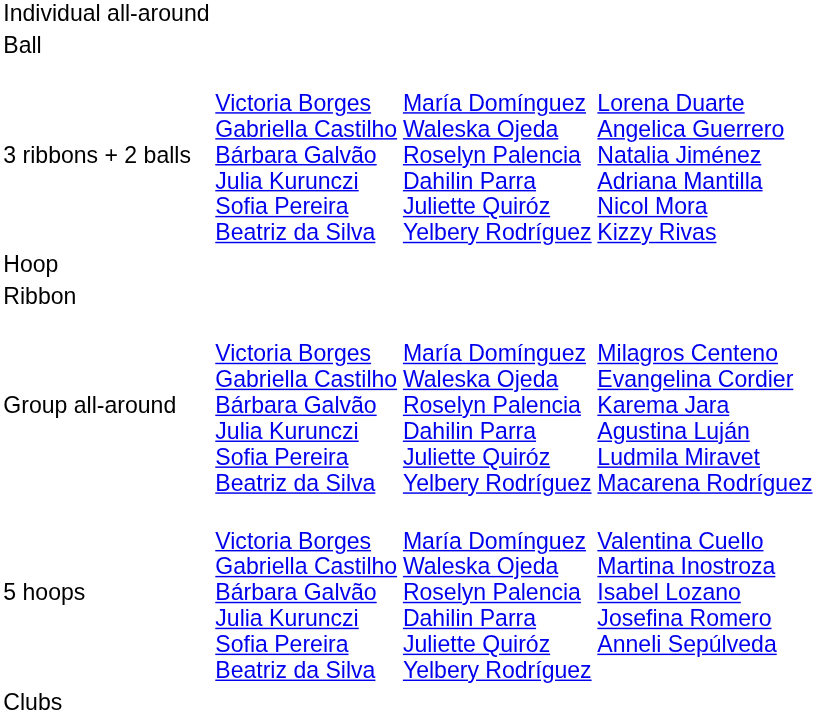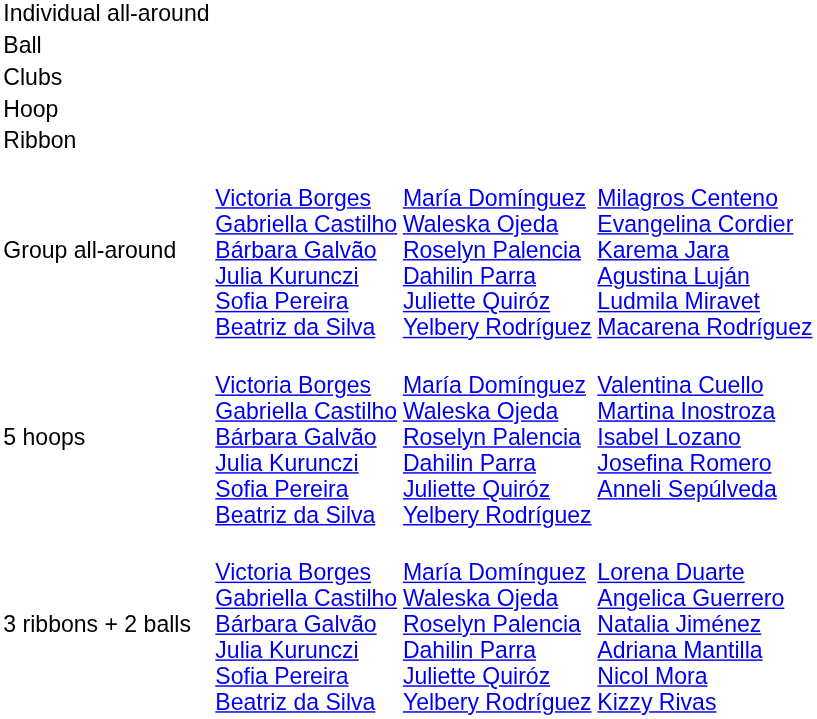 <table>
 <tr>
 <td>Individual all-around</td>
 <td></td>
 <td></td>
 <td></td>
 </tr>
 <tr>
 <td>Ball</td>
 <td></td>
 <td></td>
 <td></td>
 </tr>
 <tr>
-<td>3 ribbons + 2 balls</td>
-<td valign=top><br><a href='#'>Victoria Borges</a><br><a href='#'>Gabriella Castilho</a><br><a href='#'>Bárbara Galvão</a><br><a href='#'>Julia Kurunczi</a><br><a href='#'>Sofia Pereira</a><br><a href='#'>Beatriz da Silva</a></td>
-<td valign=top><br><a href='#'>María Domínguez</a><br><a href='#'>Waleska Ojeda</a><br><a href='#'>Roselyn Palencia</a><br><a href='#'>Dahilin Parra</a><br><a href='#'>Juliette Quiróz</a><br><a href='#'>Yelbery Rodríguez</a></td>
-<td valign=top><br><a href='#'>Lorena Duarte</a><br><a href='#'>Angelica Guerrero</a><br><a href='#'>Natalia Jiménez</a><br><a href='#'>Adriana Mantilla</a><br><a href='#'>Nicol Mora</a><br><a href='#'>Kizzy Rivas</a></td>
+<td>Clubs</td>
+<td></td>
+<td></td>
+<td></td>
 </tr>
 <tr>
 <td>Hoop</td>
 <td></td>
 <td></td>
 <td></td>
 </tr>
 <tr>
 <td>Ribbon</td>
 <td></td>
 <td></td>
 <td></td>
 </tr>
 <tr>
 <td>Group all-around</td>
 <td valign=top><br><a href='#'>Victoria Borges</a><br><a href='#'>Gabriella Castilho</a><br><a href='#'>Bárbara Galvão</a><br><a href='#'>Julia Kurunczi</a><br><a href='#'>Sofia Pereira</a><br><a href='#'>Beatriz da Silva</a></td>
 <td valign=top><br><a href='#'>María Domínguez</a><br><a href='#'>Waleska Ojeda</a><br><a href='#'>Roselyn Palencia</a><br><a href='#'>Dahilin Parra</a><br><a href='#'>Juliette Quiróz</a><br><a href='#'>Yelbery Rodríguez</a></td>
 <td valign=top><br><a href='#'>Milagros Centeno</a><br><a href='#'>Evangelina Cordier</a><br><a href='#'>Karema Jara</a><br><a href='#'>Agustina Luján</a><br><a href='#'>Ludmila Miravet</a><br><a href='#'>Macarena Rodríguez</a></td>
 </tr>
 <tr>
 <td>5 hoops</td>
 <td valign=top><br><a href='#'>Victoria Borges</a><br><a href='#'>Gabriella Castilho</a><br><a href='#'>Bárbara Galvão</a><br><a href='#'>Julia Kurunczi</a><br><a href='#'>Sofia Pereira</a><br><a href='#'>Beatriz da Silva</a></td>
 <td valign=top><br><a href='#'>María Domínguez</a><br><a href='#'>Waleska Ojeda</a><br><a href='#'>Roselyn Palencia</a><br><a href='#'>Dahilin Parra</a><br><a href='#'>Juliette Quiróz</a><br><a href='#'>Yelbery Rodríguez</a></td>
 <td valign=top><br><a href='#'>Valentina Cuello</a><br><a href='#'>Martina Inostroza</a><br><a href='#'>Isabel Lozano</a><br><a href='#'>Josefina Romero</a><br><a href='#'>Anneli Sepúlveda</a></td>
 </tr>
 <tr>
-<td>Clubs</td>
-<td></td>
-<td></td>
-<td></td>
+<td>3 ribbons + 2 balls</td>
+<td valign=top><br><a href='#'>Victoria Borges</a><br><a href='#'>Gabriella Castilho</a><br><a href='#'>Bárbara Galvão</a><br><a href='#'>Julia Kurunczi</a><br><a href='#'>Sofia Pereira</a><br><a href='#'>Beatriz da Silva</a></td>
+<td valign=top><br><a href='#'>María Domínguez</a><br><a href='#'>Waleska Ojeda</a><br><a href='#'>Roselyn Palencia</a><br><a href='#'>Dahilin Parra</a><br><a href='#'>Juliette Quiróz</a><br><a href='#'>Yelbery Rodríguez</a></td>
+<td valign=top><br><a href='#'>Lorena Duarte</a><br><a href='#'>Angelica Guerrero</a><br><a href='#'>Natalia Jiménez</a><br><a href='#'>Adriana Mantilla</a><br><a href='#'>Nicol Mora</a><br><a href='#'>Kizzy Rivas</a></td>
 </tr>
 </table>
